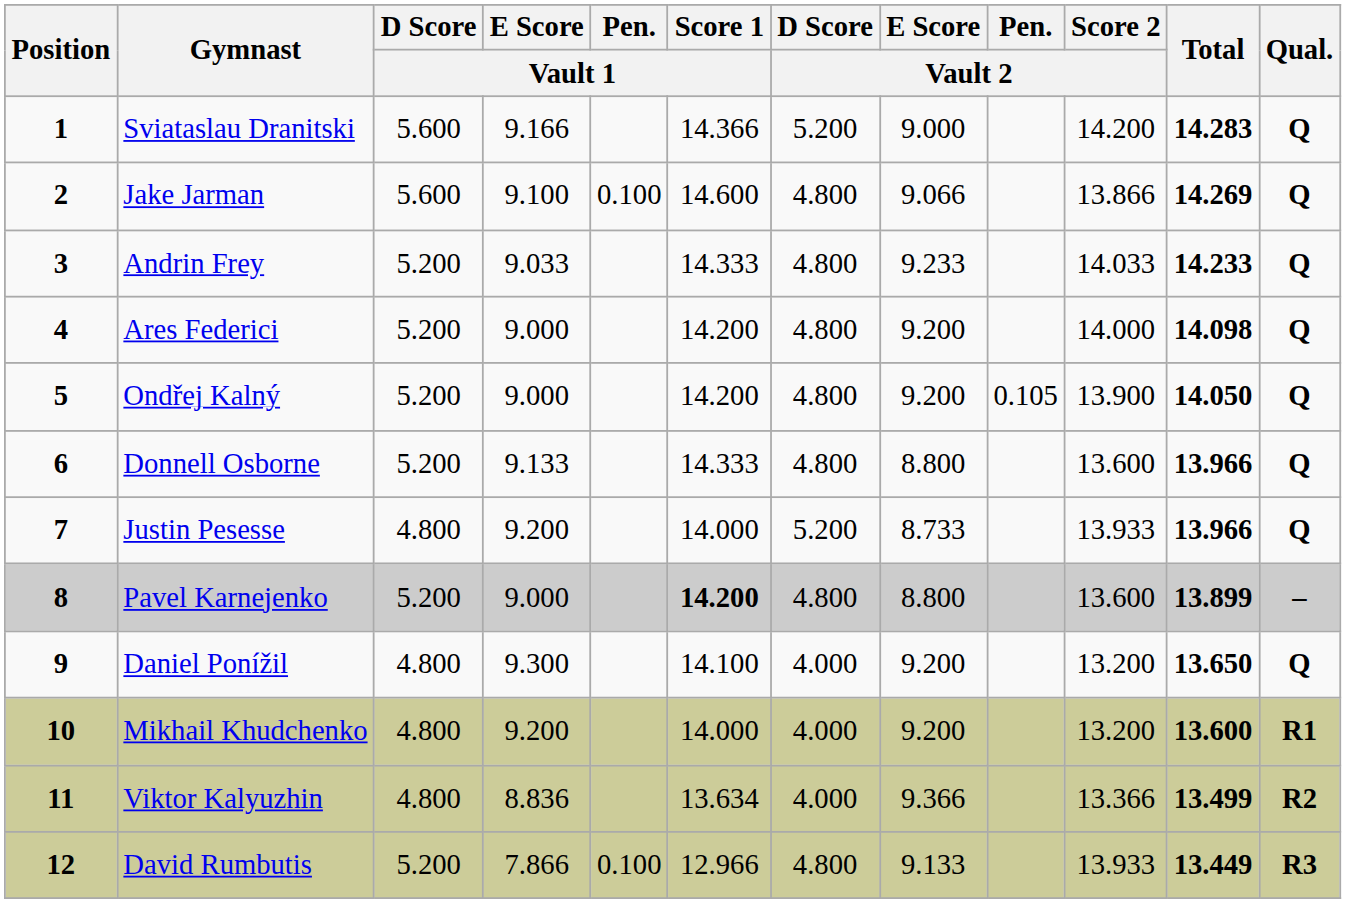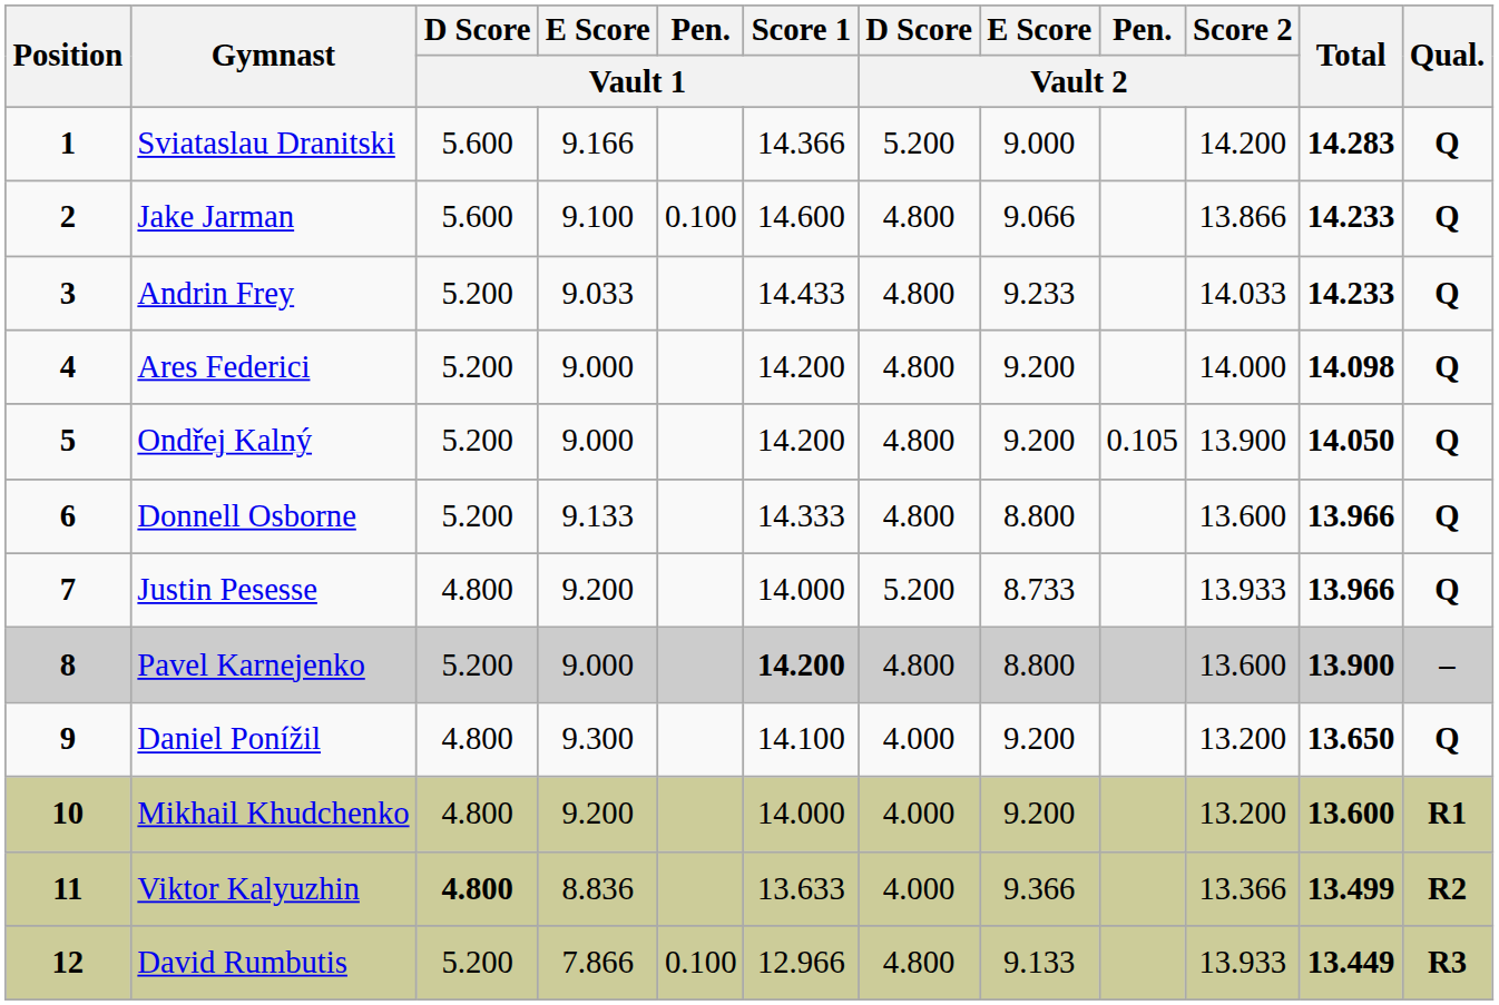 <table style="text-align:center;" class="wikitable sortable">
 <tr>
 <th rowspan="2">Position</th>
 <th rowspan="2">Gymnast</th>
 <th>D Score</th>
 <th>E Score</th>
 <th>Pen.</th>
 <th>Score 1</th>
 <th>D Score</th>
 <th>E Score</th>
 <th>Pen.</th>
 <th>Score 2</th>
 <th rowspan="2">Total</th>
 <th rowspan="2">Qual.</th>
 </tr>
 <tr>
 <th colspan="4">Vault 1</th>
 <th colspan="4">Vault 2</th>
 </tr>
 <tr>
 <td scope="row" style="text-align:center"><strong>1</strong></td>
 <td style="height:30px; text-align:left;"> <a href='#'>Sviataslau Dranitski</a></td>
 <td>5.600</td>
 <td>9.166</td>
 <td></td>
 <td>14.366</td>
 <td>5.200</td>
 <td>9.000</td>
 <td></td>
 <td>14.200</td>
 <td><strong>14.283</strong></td>
 <td><strong>Q</strong></td>
 </tr>
 <tr>
 <td scope="row" style="text-align:center"><strong>2</strong></td>
 <td style="height:30px; text-align:left;"> <a href='#'>Jake Jarman</a></td>
 <td>5.600</td>
 <td>9.100</td>
 <td>0.100</td>
 <td>14.600</td>
 <td>4.800</td>
 <td>9.066</td>
 <td></td>
 <td>13.866</td>
-<td><strong>14.269</strong></td>
+<td><strong>14.233</strong></td>
 <td><strong>Q</strong></td>
 </tr>
 <tr>
 <td scope="row" style="text-align:center"><strong>3</strong></td>
 <td style="height:30px; text-align:left;"> <a href='#'>Andrin Frey</a></td>
 <td>5.200</td>
 <td>9.033</td>
 <td></td>
-<td>14.333</td>
+<td>14.433</td>
 <td>4.800</td>
 <td>9.233</td>
 <td></td>
 <td>14.033</td>
 <td><strong>14.233</strong></td>
 <td><strong>Q</strong></td>
 </tr>
 <tr>
 <td scope="row" style="text-align:center"><strong>4</strong></td>
 <td style="height:30px; text-align:left;"> <a href='#'>Ares Federici</a></td>
 <td>5.200</td>
 <td>9.000</td>
 <td></td>
 <td>14.200</td>
 <td>4.800</td>
 <td>9.200</td>
 <td></td>
 <td>14.000</td>
 <td><strong>14.098</strong></td>
 <td><strong>Q</strong></td>
 </tr>
 <tr>
 <td scope="row" style="text-align:center"><strong>5</strong></td>
 <td style="height:30px; text-align:left;"> <a href='#'>Ondřej Kalný</a></td>
 <td>5.200</td>
 <td>9.000</td>
 <td></td>
 <td>14.200</td>
 <td>4.800</td>
 <td>9.200</td>
 <td>0.105</td>
 <td>13.900</td>
 <td><strong>14.050</strong></td>
 <td><strong>Q</strong></td>
 </tr>
 <tr>
 <td scope="row" style="text-align:center"><strong>6</strong></td>
 <td style="height:30px; text-align:left;"> <a href='#'>Donnell Osborne</a></td>
 <td>5.200</td>
 <td>9.133</td>
 <td></td>
 <td>14.333</td>
 <td>4.800</td>
 <td>8.800</td>
 <td></td>
 <td>13.600</td>
 <td><strong>13.966</strong></td>
 <td><strong>Q</strong></td>
 </tr>
 <tr>
 <td scope="row" style="text-align:center"><strong>7</strong></td>
 <td style="height:30px; text-align:left;"> <a href='#'>Justin Pesesse</a></td>
 <td>4.800</td>
 <td>9.200</td>
 <td></td>
 <td>14.000</td>
 <td>5.200</td>
 <td>8.733</td>
 <td></td>
 <td>13.933</td>
 <td><strong>13.966</strong></td>
 <td><strong>Q</strong></td>
 </tr>
 <tr style="background:#cccccc;">
 <td scope="row" style="text-align:center"><strong>8</strong></td>
 <td style="height:30px; text-align:left;"> <a href='#'>Pavel Karnejenko</a></td>
 <td>5.200</td>
 <td>9.000</td>
 <td></td>
 <td><strong>14.200</strong></td>
 <td>4.800</td>
 <td>8.800</td>
 <td></td>
 <td>13.600</td>
-<td><strong>13.899</strong></td>
+<td><strong>13.900</strong></td>
 <td><strong>–</strong></td>
 </tr>
 <tr>
 <td scope="row" style="text-align:center"><strong>9</strong></td>
 <td style="height:30px; text-align:left;"> <a href='#'>Daniel Ponížil</a></td>
 <td>4.800</td>
 <td>9.300</td>
 <td></td>
 <td>14.100</td>
 <td>4.000</td>
 <td>9.200</td>
 <td></td>
 <td>13.200</td>
 <td><strong>13.650</strong></td>
 <td><strong>Q</strong></td>
 </tr>
 <tr style="background:#cccc99;">
 <td scope="row" style="text-align:center"><strong>10</strong></td>
 <td style="height:30px; text-align:left;"> <a href='#'>Mikhail Khudchenko</a></td>
 <td>4.800</td>
 <td>9.200</td>
 <td></td>
 <td>14.000</td>
 <td>4.000</td>
 <td>9.200</td>
 <td></td>
 <td>13.200</td>
 <td><strong>13.600</strong></td>
 <td><strong>R1</strong></td>
 </tr>
 <tr style="background:#cccc99;">
 <td scope="row" style="text-align:center"><strong>11</strong></td>
 <td style="height:30px; text-align:left;"> <a href='#'>Viktor Kalyuzhin</a></td>
-<td>4.800</td>
+<td><strong>4.800</strong></td>
 <td>8.836</td>
 <td></td>
-<td>13.634</td>
+<td>13.633</td>
 <td>4.000</td>
 <td>9.366</td>
 <td></td>
 <td>13.366</td>
 <td><strong>13.499</strong></td>
 <td><strong>R2</strong></td>
 </tr>
 <tr style="background:#cccc99;">
 <td scope="row" style="text-align:center"><strong>12</strong></td>
 <td style="height:30px; text-align:left;"> <a href='#'>David Rumbutis</a></td>
 <td>5.200</td>
 <td>7.866</td>
 <td>0.100</td>
 <td>12.966</td>
 <td>4.800</td>
 <td>9.133</td>
 <td></td>
 <td>13.933</td>
 <td><strong>13.449</strong></td>
 <td><strong>R3</strong></td>
 </tr>
 </table>
